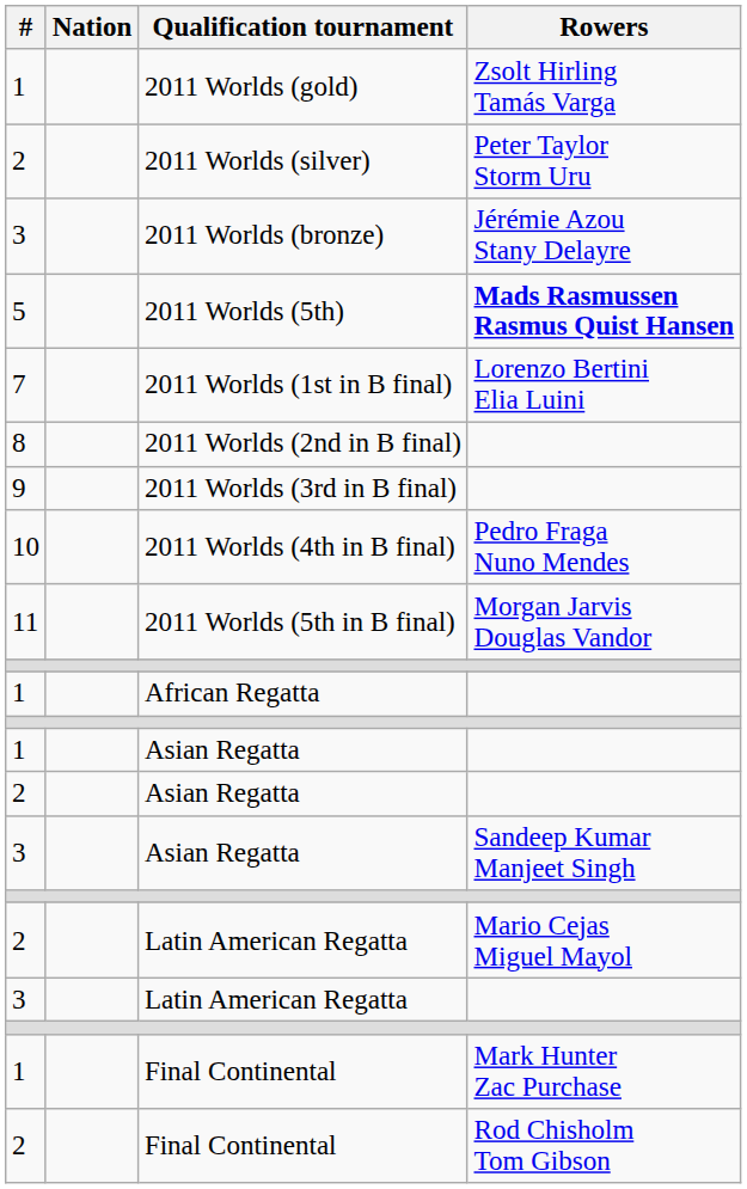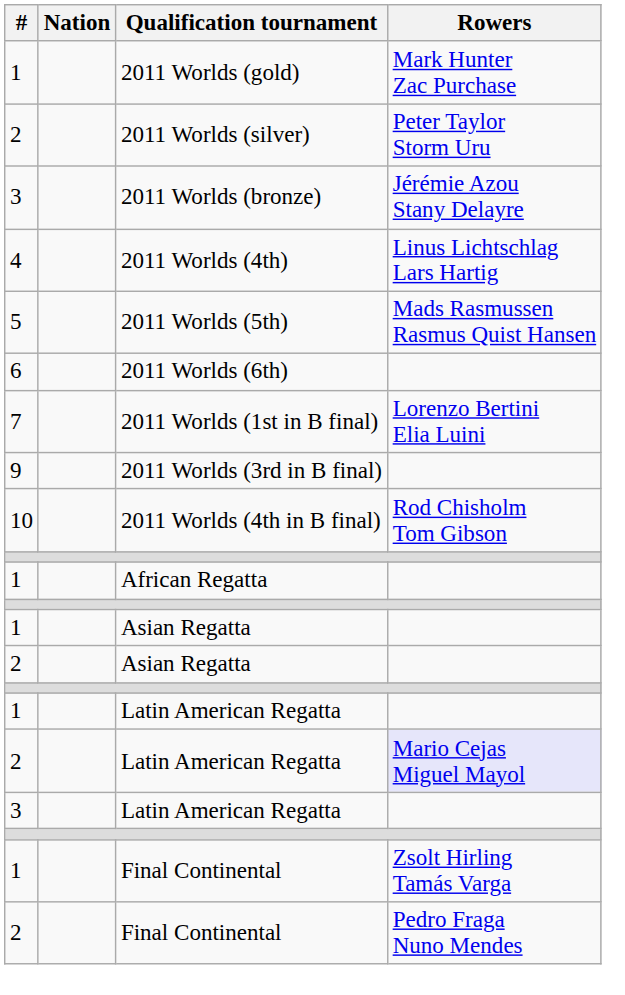 <table class="wikitable">
 <tr>
 <th>#</th>
 <th>Nation</th>
 <th>Qualification tournament</th>
 <th>Rowers</th>
 </tr>
 <tr>
 <td>1</td>
 <td></td>
 <td>2011 Worlds (gold)</td>
-<td><a href='#'>Zsolt Hirling</a><br><a href='#'>Tamás Varga</a></td>
+<td><a href='#'>Mark Hunter</a><br><a href='#'>Zac Purchase</a></td>
 </tr>
 <tr>
 <td>2</td>
 <td></td>
 <td>2011 Worlds (silver)</td>
 <td><a href='#'>Peter Taylor</a><br><a href='#'>Storm Uru</a></td>
 </tr>
 <tr>
 <td>3</td>
 <td></td>
 <td>2011 Worlds (bronze)</td>
 <td><a href='#'>Jérémie Azou</a><br><a href='#'>Stany Delayre</a></td>
 </tr>
 <tr>
+<td>4</td>
+<td></td>
+<td>2011 Worlds (4th)</td>
+<td><a href='#'>Linus Lichtschlag</a><br><a href='#'>Lars Hartig</a></td>
+</tr>
+<tr>
 <td>5</td>
 <td></td>
 <td>2011 Worlds (5th)</td>
-<td><strong><a href='#'>Mads Rasmussen</a><br><a href='#'>Rasmus Quist Hansen</a></strong></td>
+<td><a href='#'>Mads Rasmussen</a><br><a href='#'>Rasmus Quist Hansen</a></td>
+</tr>
+<tr>
+<td>6</td>
+<td></td>
+<td>2011 Worlds (6th)</td>
+<td></td>
 </tr>
 <tr>
 <td>7</td>
 <td></td>
 <td>2011 Worlds (1st in B final)</td>
 <td><a href='#'>Lorenzo Bertini</a><br><a href='#'>Elia Luini</a></td>
-</tr>
-<tr>
-<td>8</td>
-<td></td>
-<td>2011 Worlds (2nd in B final)</td>
-<td></td>
 </tr>
 <tr>
 <td>9</td>
 <td></td>
 <td>2011 Worlds (3rd in B final)</td>
 <td></td>
 </tr>
 <tr>
 <td>10</td>
 <td></td>
 <td>2011 Worlds (4th in B final)</td>
-<td><a href='#'>Pedro Fraga</a><br><a href='#'>Nuno Mendes</a></td>
-</tr>
-<tr>
-<td>11</td>
-<td></td>
-<td>2011 Worlds (5th in B final)</td>
-<td><a href='#'>Morgan Jarvis</a><br><a href='#'>Douglas Vandor</a></td>
+<td><a href='#'>Rod Chisholm</a><br><a href='#'>Tom Gibson</a></td>
 </tr>
 <tr bgcolor=#DDDDDD>
 <td colspan=4></td>
 </tr>
 <tr>
 <td>1</td>
 <td></td>
 <td>African Regatta</td>
 <td></td>
 </tr>
 <tr bgcolor=#DDDDDD>
 <td colspan=4></td>
 </tr>
 <tr>
 <td>1</td>
 <td></td>
 <td>Asian Regatta</td>
 <td></td>
 </tr>
 <tr>
 <td>2</td>
 <td></td>
 <td>Asian Regatta</td>
 <td></td>
 </tr>
-<tr>
-<td>3</td>
-<td></td>
-<td>Asian Regatta</td>
-<td><a href='#'>Sandeep Kumar</a><br><a href='#'>Manjeet Singh</a></td>
-</tr>
 <tr bgcolor=#DDDDDD>
 <td colspan=4></td>
+</tr>
+<tr>
+<td>1</td>
+<td></td>
+<td>Latin American Regatta</td>
+<td></td>
 </tr>
 <tr>
 <td>2</td>
 <td></td>
 <td>Latin American Regatta</td>
-<td><a href='#'>Mario Cejas</a><br><a href='#'>Miguel Mayol</a></td>
+<td style="background: lavender;"><a href='#'>Mario Cejas</a><br><a href='#'>Miguel Mayol</a></td>
 </tr>
 <tr>
 <td>3</td>
 <td></td>
 <td>Latin American Regatta</td>
 <td></td>
 </tr>
 <tr bgcolor=#DDDDDD>
 <td colspan=4></td>
 </tr>
 <tr>
 <td>1</td>
 <td></td>
 <td>Final Continental</td>
-<td><a href='#'>Mark Hunter</a><br><a href='#'>Zac Purchase</a></td>
+<td><a href='#'>Zsolt Hirling</a><br><a href='#'>Tamás Varga</a></td>
 </tr>
 <tr>
 <td>2</td>
 <td></td>
 <td>Final Continental</td>
-<td><a href='#'>Rod Chisholm</a><br><a href='#'>Tom Gibson</a></td>
+<td><a href='#'>Pedro Fraga</a><br><a href='#'>Nuno Mendes</a></td>
 </tr>
 </table>
